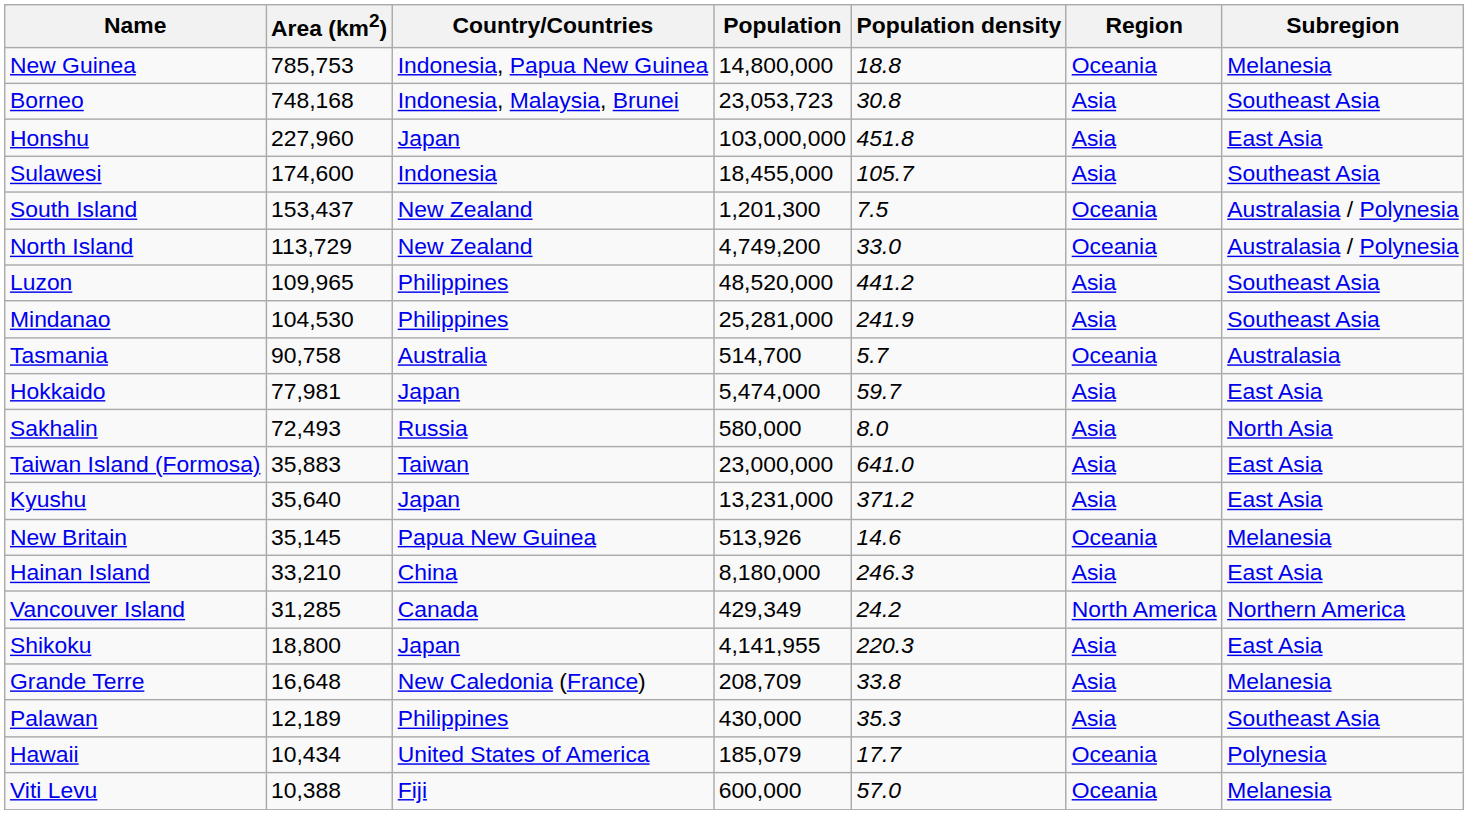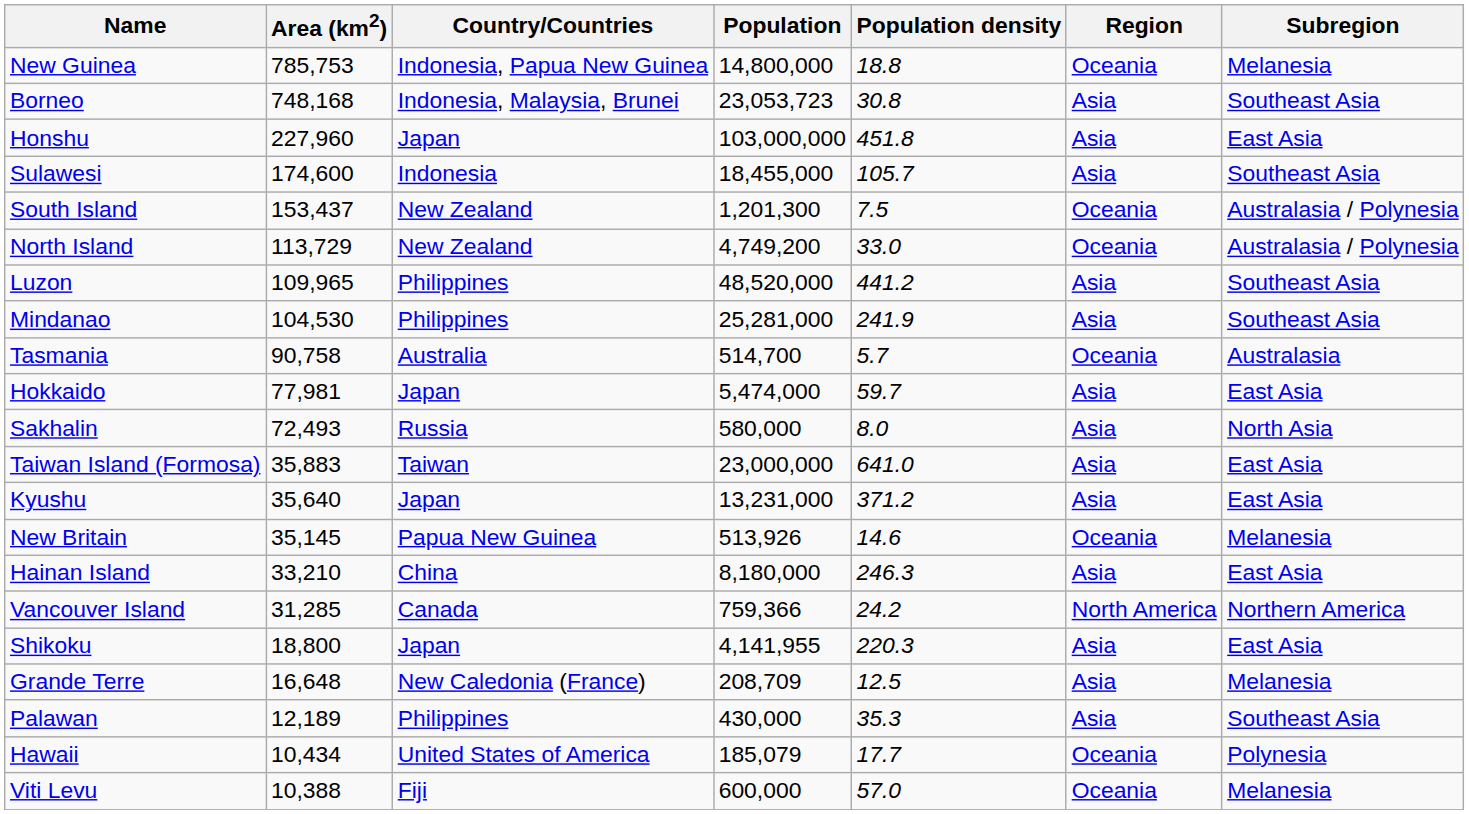 <table class="sortable wikitable">
 <tr>
 <th>Name</th>
 <th>Area (km<sup>2</sup>)</th>
 <th>Country/Countries</th>
 <th>Population</th>
 <th>Population density</th>
 <th>Region</th>
 <th>Subregion</th>
 </tr>
 <tr>
 <td><a href='#'>New Guinea</a></td>
 <td>785,753</td>
 <td><a href='#'>Indonesia</a>, <a href='#'>Papua New Guinea</a></td>
 <td>14,800,000</td>
 <td><em>18.8</em></td>
 <td><a href='#'>Oceania</a></td>
 <td><a href='#'>Melanesia</a></td>
 </tr>
 <tr>
 <td><a href='#'>Borneo</a></td>
 <td>748,168</td>
 <td><a href='#'>Indonesia</a>, <a href='#'>Malaysia</a>, <a href='#'>Brunei</a></td>
 <td>23,053,723</td>
 <td><em>30.8</em></td>
 <td><a href='#'>Asia</a></td>
 <td><a href='#'>Southeast Asia</a></td>
 </tr>
 <tr>
 <td><a href='#'>Honshu</a></td>
 <td>227,960</td>
 <td><a href='#'>Japan</a></td>
 <td>103,000,000</td>
 <td><em>451.8</em></td>
 <td><a href='#'>Asia</a></td>
 <td><a href='#'>East Asia</a></td>
 </tr>
 <tr>
 <td><a href='#'>Sulawesi</a></td>
 <td>174,600</td>
 <td><a href='#'>Indonesia</a></td>
 <td>18,455,000</td>
 <td><em>105.7</em></td>
 <td><a href='#'>Asia</a></td>
 <td><a href='#'>Southeast Asia</a></td>
 </tr>
 <tr>
 <td><a href='#'>South Island</a></td>
 <td>153,437</td>
 <td><a href='#'>New Zealand</a></td>
 <td>1,201,300</td>
 <td><em>7.5</em></td>
 <td><a href='#'>Oceania</a></td>
 <td><a href='#'>Australasia</a> / <a href='#'>Polynesia</a></td>
 </tr>
 <tr>
 <td><a href='#'>North Island</a></td>
 <td>113,729</td>
 <td><a href='#'>New Zealand</a></td>
 <td>4,749,200</td>
 <td><em>33.0</em></td>
 <td><a href='#'>Oceania</a></td>
 <td><a href='#'>Australasia</a> / <a href='#'>Polynesia</a></td>
 </tr>
 <tr>
 <td><a href='#'>Luzon</a></td>
 <td>109,965</td>
 <td><a href='#'>Philippines</a></td>
 <td>48,520,000</td>
 <td><em>441.2</em></td>
 <td><a href='#'>Asia</a></td>
 <td><a href='#'>Southeast Asia</a></td>
 </tr>
 <tr>
 <td><a href='#'>Mindanao</a></td>
 <td>104,530</td>
 <td><a href='#'>Philippines</a></td>
 <td>25,281,000</td>
 <td><em>241.9</em></td>
 <td><a href='#'>Asia</a></td>
 <td><a href='#'>Southeast Asia</a></td>
 </tr>
 <tr>
 <td><a href='#'>Tasmania</a></td>
 <td>90,758</td>
 <td><a href='#'>Australia</a></td>
 <td>514,700</td>
 <td><em>5.7</em></td>
 <td><a href='#'>Oceania</a></td>
 <td><a href='#'>Australasia</a></td>
 </tr>
 <tr>
 <td><a href='#'>Hokkaido</a></td>
 <td>77,981</td>
 <td><a href='#'>Japan</a></td>
 <td>5,474,000</td>
 <td><em>59.7</em></td>
 <td><a href='#'>Asia</a></td>
 <td><a href='#'>East Asia</a></td>
 </tr>
 <tr>
 <td><a href='#'>Sakhalin</a></td>
 <td>72,493</td>
 <td><a href='#'>Russia</a></td>
 <td>580,000</td>
 <td><em>8.0</em></td>
 <td><a href='#'>Asia</a></td>
 <td><a href='#'>North Asia</a></td>
 </tr>
 <tr>
 <td><a href='#'>Taiwan Island (Formosa)</a></td>
 <td>35,883</td>
 <td><a href='#'>Taiwan</a></td>
 <td>23,000,000</td>
 <td><em>641.0</em></td>
 <td><a href='#'>Asia</a></td>
 <td><a href='#'>East Asia</a></td>
 </tr>
 <tr>
 <td><a href='#'>Kyushu</a></td>
 <td>35,640</td>
 <td><a href='#'>Japan</a></td>
 <td>13,231,000</td>
 <td><em>371.2</em></td>
 <td><a href='#'>Asia</a></td>
 <td><a href='#'>East Asia</a></td>
 </tr>
 <tr>
 <td><a href='#'>New Britain</a></td>
 <td>35,145</td>
 <td><a href='#'>Papua New Guinea</a></td>
 <td>513,926</td>
 <td><em>14.6</em></td>
 <td><a href='#'>Oceania</a></td>
 <td><a href='#'>Melanesia</a></td>
 </tr>
 <tr>
 <td><a href='#'>Hainan Island</a></td>
 <td>33,210</td>
 <td><a href='#'>China</a></td>
 <td>8,180,000</td>
 <td><em>246.3</em></td>
 <td><a href='#'>Asia</a></td>
 <td><a href='#'>East Asia</a></td>
 </tr>
 <tr>
 <td><a href='#'>Vancouver Island</a></td>
 <td>31,285</td>
 <td><a href='#'>Canada</a></td>
-<td>429,349</td>
+<td>759,366</td>
 <td><em>24.2</em></td>
 <td><a href='#'>North America</a></td>
 <td><a href='#'>Northern America</a></td>
 </tr>
 <tr>
 <td><a href='#'>Shikoku</a></td>
 <td>18,800</td>
 <td><a href='#'>Japan</a></td>
 <td>4,141,955</td>
 <td><em>220.3</em></td>
 <td><a href='#'>Asia</a></td>
 <td><a href='#'>East Asia</a></td>
 </tr>
 <tr>
 <td><a href='#'>Grande Terre</a></td>
 <td>16,648</td>
 <td><a href='#'>New Caledonia</a> (<a href='#'>France</a>)</td>
 <td>208,709</td>
-<td><em>33.8</em></td>
+<td><em>12.5</em></td>
 <td><a href='#'>Asia</a></td>
 <td><a href='#'>Melanesia</a></td>
 </tr>
 <tr>
 <td><a href='#'>Palawan</a></td>
 <td>12,189</td>
 <td><a href='#'>Philippines</a></td>
 <td>430,000</td>
 <td><em>35.3</em></td>
 <td><a href='#'>Asia</a></td>
 <td><a href='#'>Southeast Asia</a></td>
 </tr>
 <tr>
 <td><a href='#'>Hawaii</a></td>
 <td>10,434</td>
 <td><a href='#'>United States of America</a></td>
 <td>185,079</td>
 <td><em>17.7</em></td>
 <td><a href='#'>Oceania</a></td>
 <td><a href='#'>Polynesia</a></td>
 </tr>
 <tr>
 <td><a href='#'>Viti Levu</a></td>
 <td>10,388</td>
 <td><a href='#'>Fiji</a></td>
 <td>600,000</td>
 <td><em>57.0</em></td>
 <td><a href='#'>Oceania</a></td>
 <td><a href='#'>Melanesia</a></td>
 </tr>
 </table>
